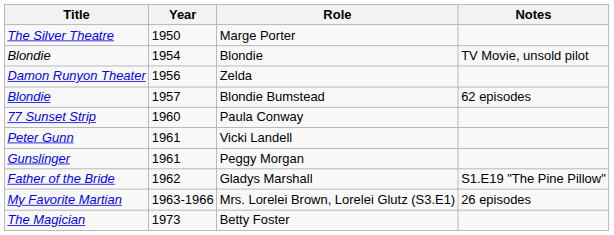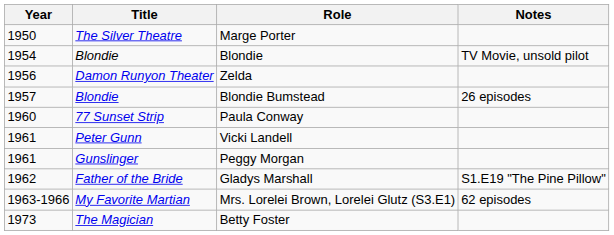 <table class="wikitable">
 <tr>
+<th>Year</th>
 <th>Title</th>
-<th>Year</th>
 <th>Role</th>
 <th>Notes</th>
 </tr>
 <tr>
+<td>1950</td>
 <td><em><a href='#'>The Silver Theatre</a></em></td>
-<td>1950</td>
 <td>Marge Porter</td>
 <td></td>
 </tr>
 <tr>
+<td>1954</td>
 <td><em>Blondie</em></td>
-<td>1954</td>
 <td>Blondie</td>
 <td>TV Movie, unsold pilot</td>
 </tr>
 <tr>
+<td>1956</td>
 <td><em><a href='#'>Damon Runyon Theater</a></em></td>
-<td>1956</td>
 <td>Zelda</td>
 <td></td>
 </tr>
 <tr>
+<td>1957</td>
 <td><em><a href='#'>Blondie</a></em></td>
-<td>1957</td>
 <td>Blondie Bumstead</td>
-<td>62 episodes</td>
+<td>26 episodes</td>
 </tr>
 <tr>
+<td>1960</td>
 <td><em><a href='#'>77 Sunset Strip</a></em></td>
-<td>1960</td>
 <td>Paula Conway</td>
 <td></td>
 </tr>
 <tr>
+<td>1961</td>
 <td><em><a href='#'>Peter Gunn</a></em></td>
-<td>1961</td>
 <td>Vicki Landell</td>
 <td></td>
 </tr>
 <tr>
+<td>1961</td>
 <td><em><a href='#'>Gunslinger</a></em></td>
-<td>1961</td>
 <td>Peggy Morgan</td>
 <td></td>
 </tr>
 <tr>
+<td>1962</td>
 <td><em><a href='#'>Father of the Bride</a></em></td>
-<td>1962</td>
 <td>Gladys Marshall</td>
 <td>S1.E19 "The Pine Pillow"</td>
 </tr>
 <tr>
+<td>1963-1966</td>
 <td><em><a href='#'>My Favorite Martian</a></em></td>
-<td>1963-1966</td>
 <td>Mrs. Lorelei Brown, Lorelei Glutz (S3.E1)</td>
-<td>26 episodes</td>
+<td>62 episodes</td>
 </tr>
 <tr>
+<td>1973</td>
 <td><em><a href='#'>The Magician</a></em></td>
-<td>1973</td>
 <td>Betty Foster</td>
 <td></td>
 </tr>
 </table>
